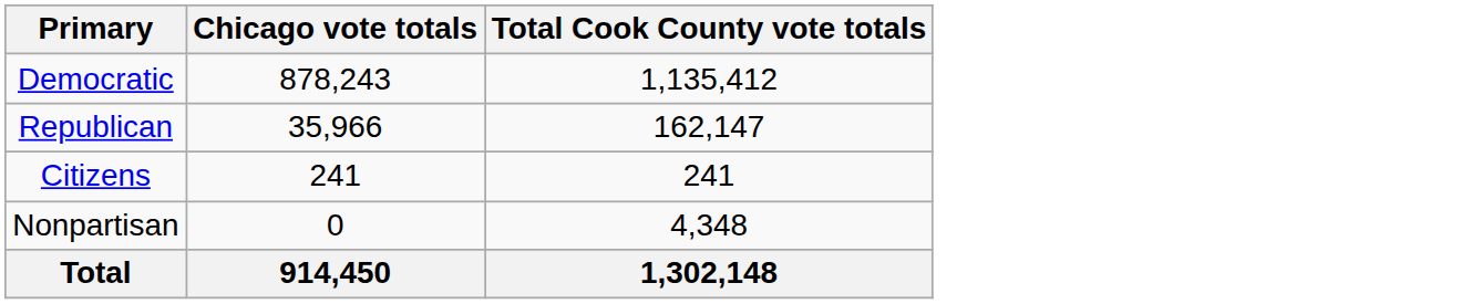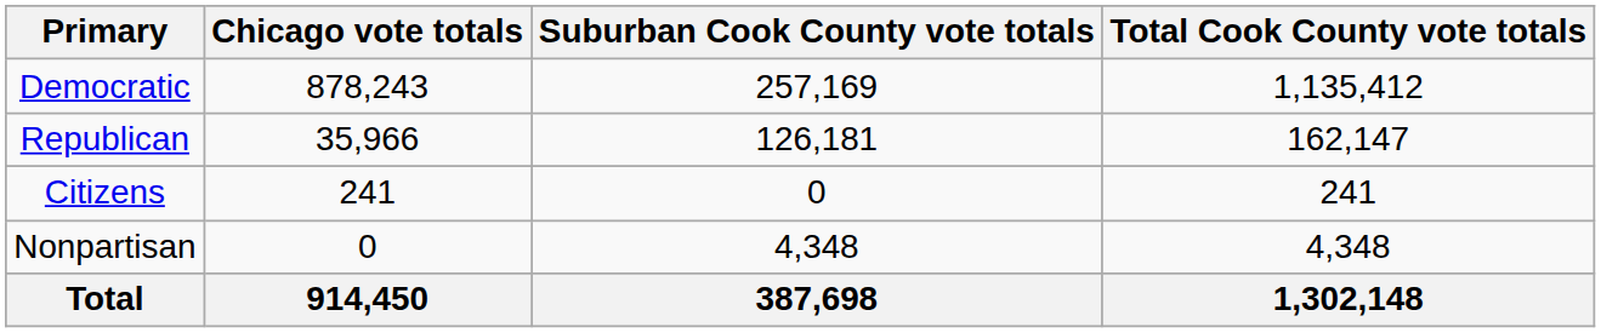 <table class="wikitable" style="text-align: center">
 <tr>
 <th>Primary</th>
 <th>Chicago vote totals</th>
+<th>Suburban Cook County vote totals</th>
 <th>Total Cook County vote totals</th>
 </tr>
 <tr>
 <td><a href='#'>Democratic</a></td>
 <td>878,243</td>
+<td>257,169</td>
 <td>1,135,412</td>
 </tr>
 <tr>
 <td><a href='#'>Republican</a></td>
 <td>35,966</td>
+<td>126,181</td>
 <td>162,147</td>
 </tr>
 <tr>
 <td><a href='#'>Citizens</a></td>
 <td>241</td>
+<td>0</td>
 <td>241</td>
 </tr>
 <tr>
 <td>Nonpartisan</td>
 <td>0</td>
 <td>4,348</td>
+<td>4,348</td>
 </tr>
 <tr>
 <th>Total</th>
 <th>914,450</th>
+<th>387,698</th>
 <th>1,302,148</th>
 </tr>
 </table>
